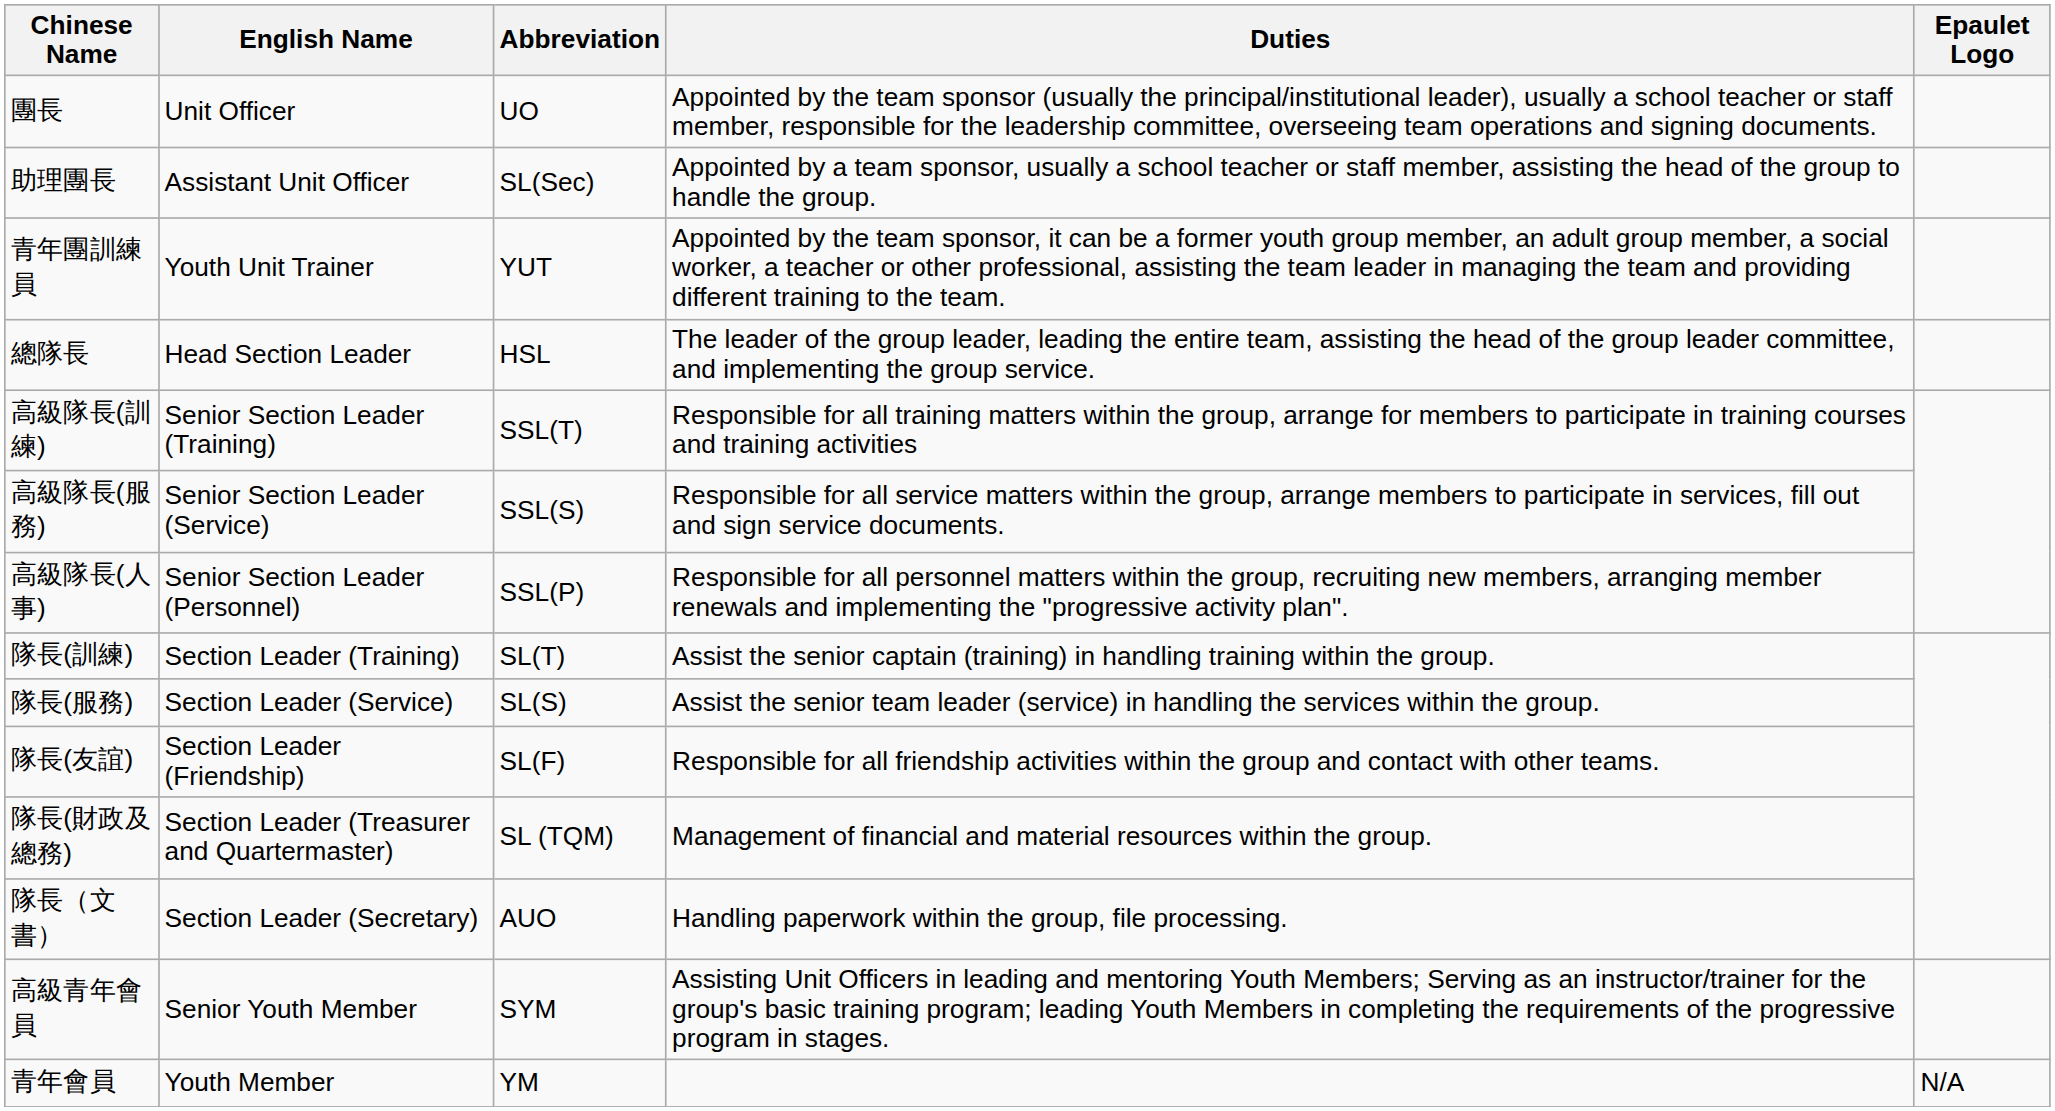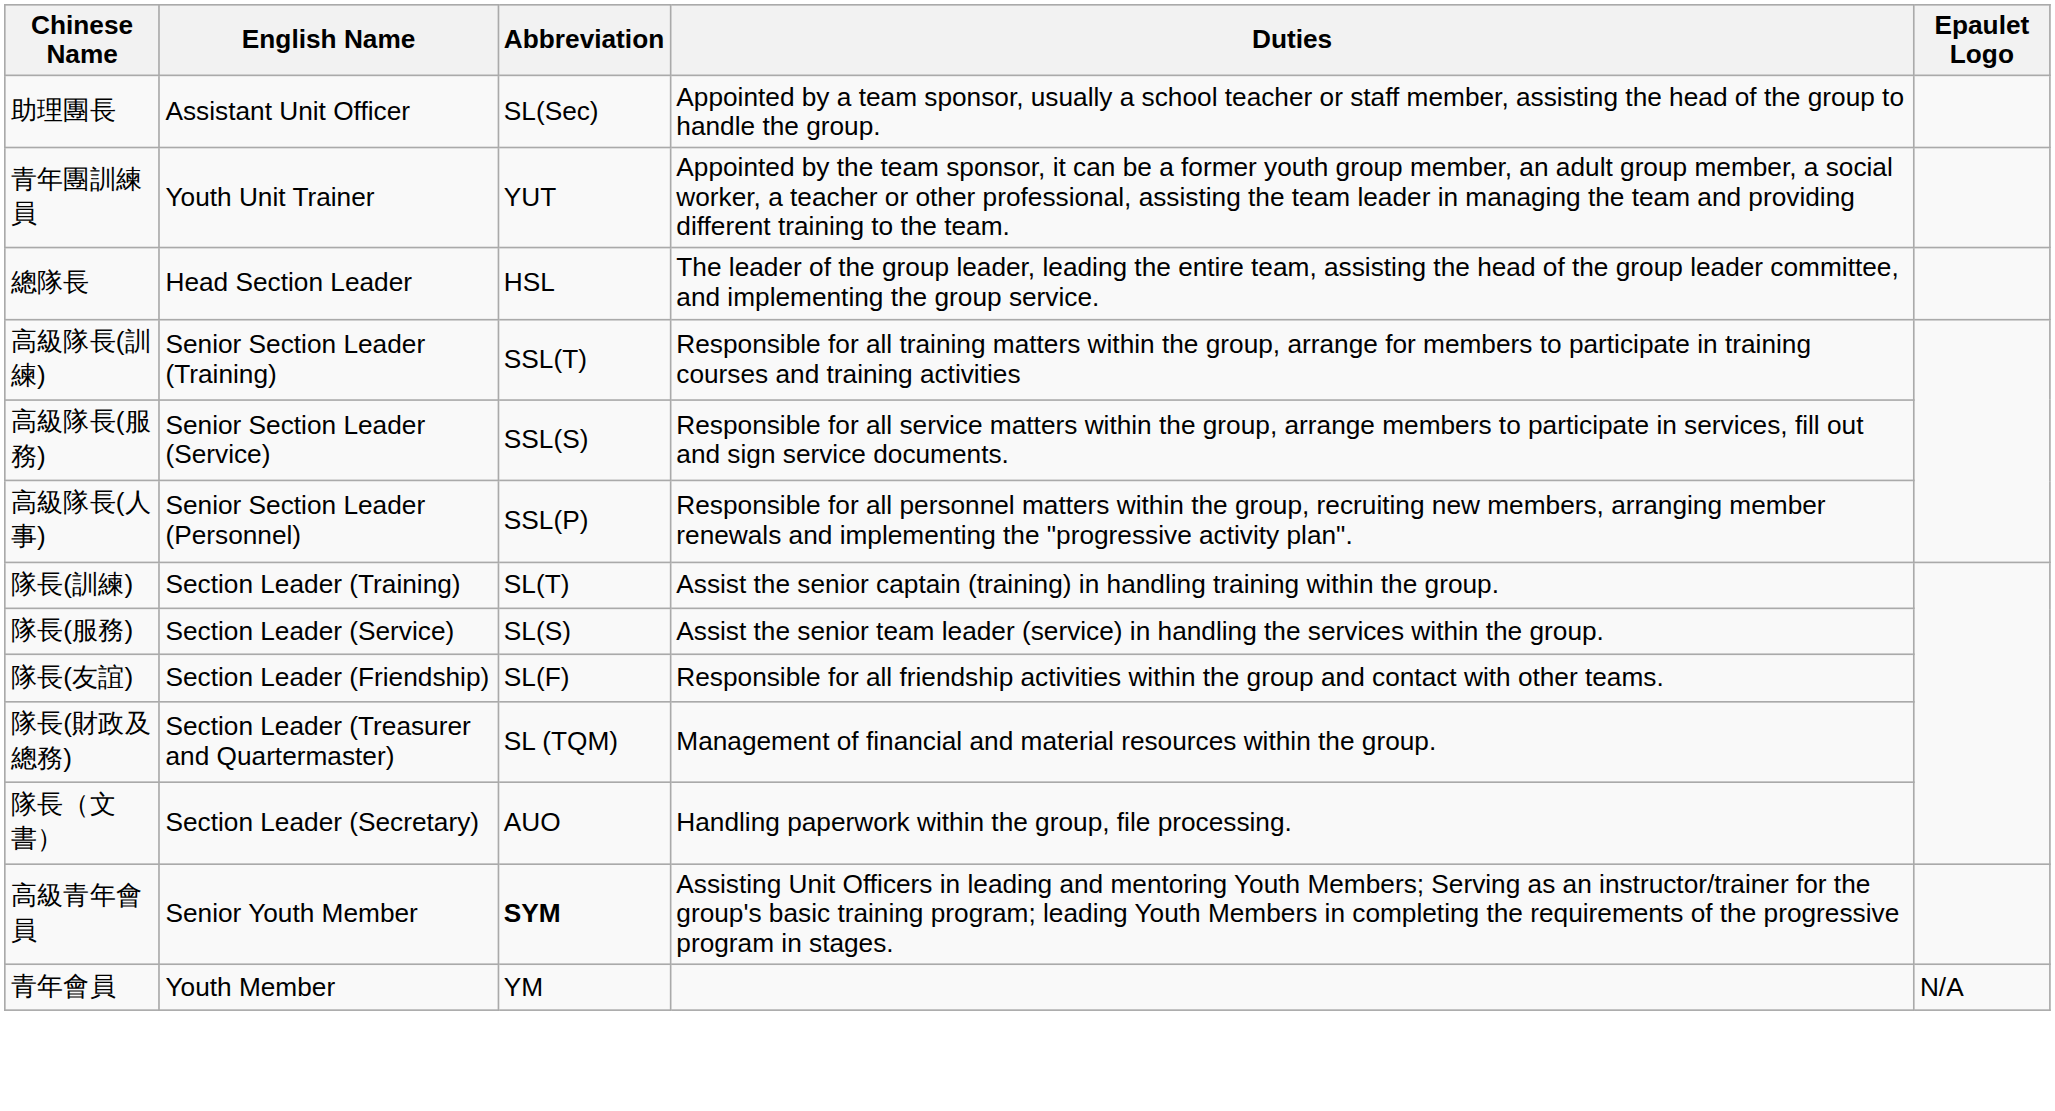 <table class="wikitable">
 <tr>
 <th>Chinese Name</th>
 <th>English Name</th>
 <th>Abbreviation</th>
 <th>Duties</th>
 <th>Epaulet Logo</th>
-</tr>
-<tr>
-<td>團長</td>
-<td>Unit Officer</td>
-<td>UO</td>
-<td>Appointed by the team sponsor (usually the principal/institutional leader), usually a school teacher or staff member, responsible for the leadership committee, overseeing team operations and signing documents.</td>
-<td></td>
 </tr>
 <tr>
 <td>助理團長</td>
 <td>Assistant Unit Officer</td>
 <td>SL(Sec)</td>
 <td>Appointed by a team sponsor, usually a school teacher or staff member, assisting the head of the group to handle the group.</td>
 <td></td>
 </tr>
 <tr>
 <td>青年團訓練員</td>
 <td>Youth Unit Trainer</td>
 <td>YUT</td>
 <td>Appointed by the team sponsor, it can be a former youth group member, an adult group member, a social worker, a teacher or other professional, assisting the team leader in managing the team and providing different training to the team.</td>
 <td></td>
 </tr>
 <tr>
 <td>總隊長</td>
 <td>Head Section Leader</td>
 <td>HSL</td>
 <td>The leader of the group leader, leading the entire team, assisting the head of the group leader committee, and implementing the group service.</td>
 <td></td>
 </tr>
 <tr>
 <td>高級隊長(訓練)</td>
 <td>Senior Section Leader (Training)</td>
 <td>SSL(T)</td>
 <td>Responsible for all training matters within the group, arrange for members to participate in training courses and training activities</td>
 <td rowspan="3"></td>
 </tr>
 <tr>
 <td>高級隊長(服務)</td>
 <td>Senior Section Leader (Service)</td>
 <td>SSL(S)</td>
 <td>Responsible for all service matters within the group, arrange members to participate in services, fill out and sign service documents.</td>
 </tr>
 <tr>
 <td>高級隊長(人事)</td>
 <td>Senior Section Leader (Personnel)</td>
 <td>SSL(P)</td>
 <td>Responsible for all personnel matters within the group, recruiting new members, arranging member renewals and implementing the "progressive activity plan".</td>
 </tr>
 <tr>
 <td>隊長(訓練)</td>
 <td>Section Leader (Training)</td>
 <td>SL(T)</td>
 <td>Assist the senior captain (training) in handling training within the group.</td>
 <td rowspan="5"></td>
 </tr>
 <tr>
 <td>隊長(服務)</td>
 <td>Section Leader (Service)</td>
 <td>SL(S)</td>
 <td>Assist the senior team leader (service) in handling the services within the group.</td>
 </tr>
 <tr>
 <td>隊長(友誼)</td>
 <td>Section Leader (Friendship)</td>
 <td>SL(F)</td>
 <td>Responsible for all friendship activities within the group and contact with other teams.</td>
 </tr>
 <tr>
 <td>隊長(財政及總務)</td>
 <td>Section Leader (Treasurer and Quartermaster)</td>
 <td>SL (TQM)</td>
 <td>Management of financial and material resources within the group.</td>
 </tr>
 <tr>
 <td>隊長（文書）</td>
 <td>Section Leader (Secretary)</td>
 <td>AUO</td>
 <td>Handling paperwork within the group, file processing.</td>
 </tr>
 <tr>
 <td>高級青年會員</td>
 <td>Senior Youth Member</td>
-<td>SYM</td>
+<td><strong>SYM</strong></td>
 <td>Assisting Unit Officers in leading and mentoring Youth Members; Serving as an instructor/trainer for the group's basic training program; leading Youth Members in completing the requirements of the progressive program in stages.</td>
 <td></td>
 </tr>
 <tr>
 <td>青年會員</td>
 <td>Youth Member</td>
 <td>YM</td>
 <td></td>
 <td>N/A</td>
 </tr>
 </table>
